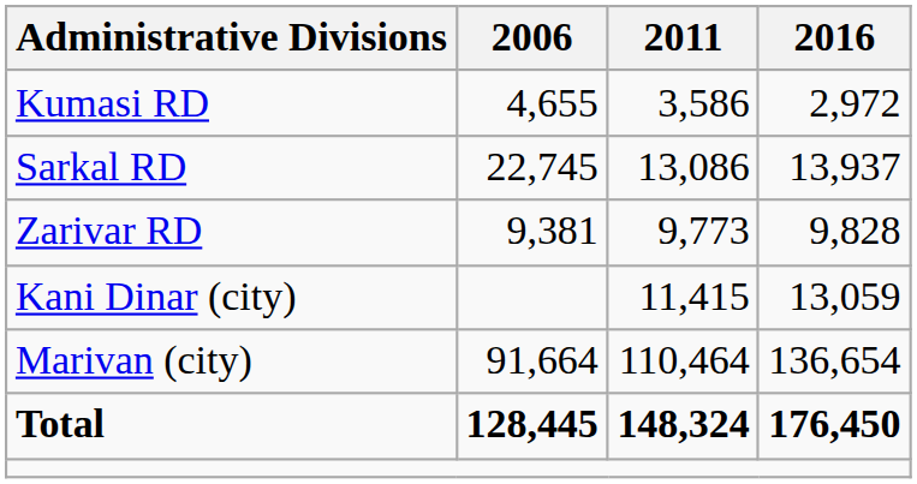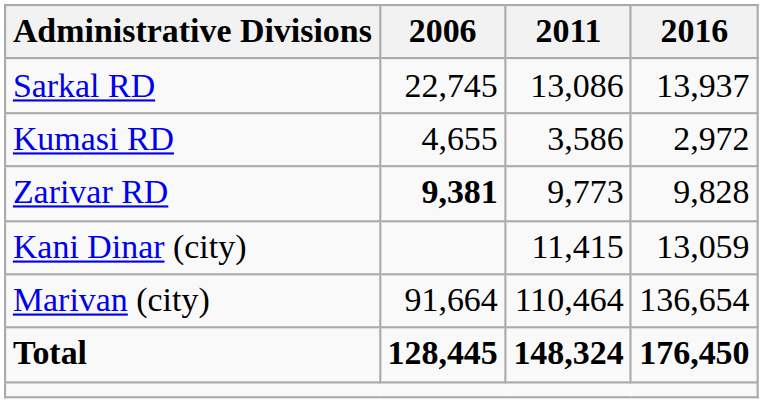 <table class="wikitable">
 <tr>
 <th>Administrative Divisions</th>
 <th>2006</th>
 <th>2011</th>
 <th>2016</th>
 </tr>
 <tr>
+<td><a href='#'>Sarkal RD</a></td>
+<td style="text-align: right;">22,745</td>
+<td style="text-align: right;">13,086</td>
+<td style="text-align: right;">13,937</td>
+</tr>
+<tr>
 <td><a href='#'>Kumasi RD</a></td>
 <td style="text-align: right;">4,655</td>
 <td style="text-align: right;">3,586</td>
 <td style="text-align: right;">2,972</td>
 </tr>
 <tr>
-<td><a href='#'>Sarkal RD</a></td>
-<td style="text-align: right;">22,745</td>
-<td style="text-align: right;">13,086</td>
-<td style="text-align: right;">13,937</td>
-</tr>
-<tr>
 <td><a href='#'>Zarivar RD</a></td>
-<td style="text-align: right;">9,381</td>
+<td style="text-align: right;"><strong>9,381</strong></td>
 <td style="text-align: right;">9,773</td>
 <td style="text-align: right;">9,828</td>
 </tr>
 <tr>
 <td><a href='#'>Kani Dinar</a> (city)</td>
 <td style="text-align: right;"></td>
 <td style="text-align: right;">11,415</td>
 <td style="text-align: right;">13,059</td>
 </tr>
 <tr>
 <td><a href='#'>Marivan</a> (city)</td>
 <td style="text-align: right;">91,664</td>
 <td style="text-align: right;">110,464</td>
 <td style="text-align: right;">136,654</td>
 </tr>
 <tr>
 <td><strong>Total</strong></td>
 <td style="text-align: right;"><strong>128,445</strong></td>
 <td style="text-align: right;"><strong>148,324</strong></td>
 <td style="text-align: right;"><strong>176,450</strong></td>
 </tr>
 <tr>
 <td colspan=4></td>
 </tr>
 </table>
